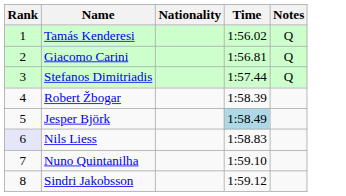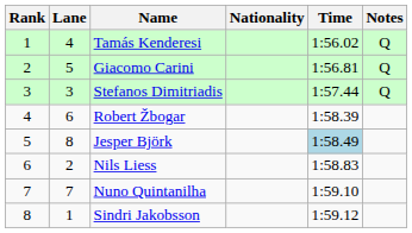 <table class="wikitable sortable" style="text-align:center">
 <tr>
 <th>Rank</th>
+<th>Lane</th>
 <th>Name</th>
 <th>Nationality</th>
 <th>Time</th>
 <th>Notes</th>
 </tr>
 <tr bgcolor=ccffcc>
 <td>1</td>
+<td>4</td>
 <td align=left><a href='#'>Tamás Kenderesi</a></td>
 <td align=left></td>
 <td>1:56.02</td>
 <td>Q</td>
 </tr>
 <tr bgcolor=ccffcc>
 <td>2</td>
+<td>5</td>
 <td align=left><a href='#'>Giacomo Carini</a></td>
 <td align=left></td>
 <td>1:56.81</td>
 <td>Q</td>
 </tr>
 <tr bgcolor=ccffcc>
+<td>3</td>
 <td>3</td>
 <td align=left><a href='#'>Stefanos Dimitriadis</a></td>
 <td align=left></td>
 <td>1:57.44</td>
 <td>Q</td>
 </tr>
 <tr>
 <td>4</td>
+<td>6</td>
 <td align=left><a href='#'>Robert Žbogar</a></td>
 <td align=left></td>
 <td>1:58.39</td>
 <td></td>
 </tr>
 <tr>
 <td>5</td>
+<td>8</td>
 <td align=left><a href='#'>Jesper Björk</a></td>
 <td align=left></td>
 <td style="background: lightblue;">1:58.49</td>
 <td></td>
 </tr>
 <tr>
-<td style="background: lavender;">6</td>
+<td>6</td>
+<td>2</td>
 <td align=left><a href='#'>Nils Liess</a></td>
 <td align=left></td>
 <td>1:58.83</td>
 <td></td>
 </tr>
 <tr>
+<td>7</td>
 <td>7</td>
 <td align=left><a href='#'>Nuno Quintanilha</a></td>
 <td align=left></td>
 <td>1:59.10</td>
 <td></td>
 </tr>
 <tr>
 <td>8</td>
+<td>1</td>
 <td align=left><a href='#'>Sindri Jakobsson</a></td>
 <td align=left></td>
 <td>1:59.12</td>
 <td></td>
 </tr>
 </table>
